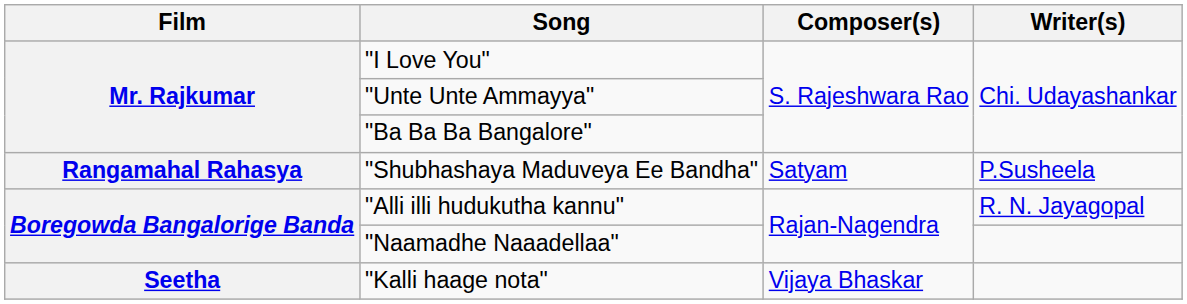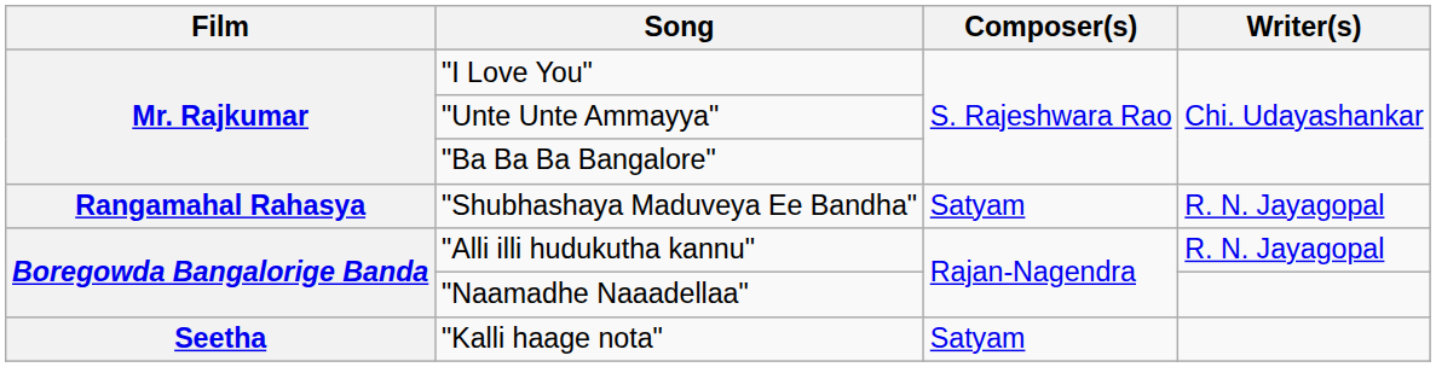 <table class="wikitable">
 <tr>
 <th>Film</th>
 <th>Song</th>
 <th>Composer(s)</th>
 <th>Writer(s)</th>
 </tr>
 <tr>
 <th rowspan="3"><a href='#'>Mr. Rajkumar</a></th>
 <td>"I Love You"</td>
 <td rowspan="3"><a href='#'>S. Rajeshwara Rao</a></td>
 <td rowspan="3"><a href='#'>Chi. Udayashankar</a></td>
 </tr>
 <tr>
 <td>"Unte Unte Ammayya"</td>
 </tr>
 <tr>
 <td>"Ba Ba Ba Bangalore"</td>
 </tr>
 <tr>
 <th><a href='#'>Rangamahal Rahasya</a></th>
 <td>"Shubhashaya Maduveya Ee Bandha"</td>
 <td><a href='#'>Satyam</a></td>
-<td><a href='#'>P.Susheela</a></td>
+<td><a href='#'>R. N. Jayagopal</a></td>
 </tr>
 <tr>
 <th rowspan="2"><em><a href='#'>Boregowda Bangalorige Banda</a></em></th>
 <td>"Alli illi hudukutha kannu"</td>
 <td rowspan="2"><a href='#'>Rajan-Nagendra</a></td>
 <td><a href='#'>R. N. Jayagopal</a></td>
 </tr>
 <tr>
 <td>"Naamadhe Naaadellaa"</td>
 <td></td>
 </tr>
 <tr>
 <th><a href='#'>Seetha</a></th>
 <td>"Kalli haage nota"</td>
-<td><a href='#'>Vijaya Bhaskar</a></td>
+<td><a href='#'>Satyam</a></td>
 <td></td>
 </tr>
 </table>
